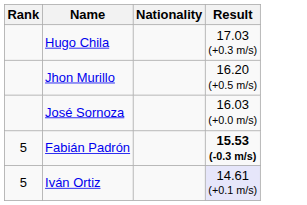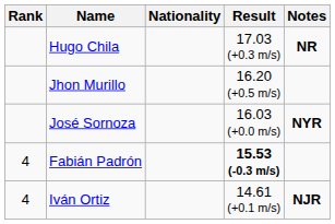 <table class="wikitable sortable" style="text-align:center">
 <tr>
 <th>Rank</th>
 <th>Name</th>
 <th>Nationality</th>
 <th>Result</th>
+<th>Notes</th>
 </tr>
 <tr>
 <td></td>
 <td align=left><a href='#'>Hugo Chila</a></td>
 <td align=left></td>
 <td>17.03<br><small>(+0.3 m/s)</small></td>
+<td><strong>NR</strong></td>
 </tr>
 <tr>
 <td></td>
 <td align=left><a href='#'>Jhon Murillo</a></td>
 <td align=left></td>
 <td>16.20<br><small>(+0.5 m/s)</small></td>
+<td></td>
 </tr>
 <tr>
 <td></td>
 <td align=left><a href='#'>José Sornoza</a></td>
 <td align=left></td>
 <td>16.03<br><small>(+0.0 m/s)</small></td>
+<td><strong>NYR</strong></td>
 </tr>
 <tr>
-<td>5</td>
+<td>4</td>
 <td align=left><a href='#'>Fabián Padrón</a></td>
 <td align=left></td>
 <td><strong>15.53<br><small>(-0.3 m/s)</small></strong></td>
+<td></td>
 </tr>
 <tr>
-<td>5</td>
+<td>4</td>
 <td align=left><a href='#'>Iván Ortiz</a></td>
 <td align=left></td>
-<td style="background: lavender;">14.61<br><small>(+0.1 m/s)</small></td>
+<td>14.61<br><small>(+0.1 m/s)</small></td>
+<td><strong>NJR</strong></td>
 </tr>
 </table>
